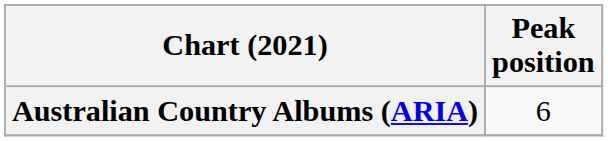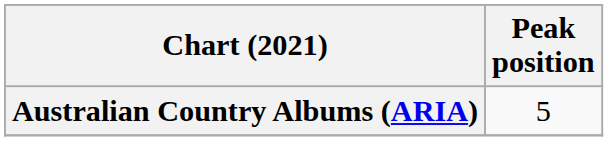 <table class="wikitable sortable plainrowheaders" style="text-align:center">
 <tr>
 <th scope="col">Chart (2021)</th>
 <th scope="col">Peak<br>position</th>
 </tr>
 <tr>
 <th scope="row">Australian Country Albums (<a href='#'>ARIA</a>)</th>
-<td>6</td>
+<td>5</td>
 </tr>
 <tr>
 </tr>
 <tr>
 </tr>
 <tr>
 </tr>
 <tr>
 </tr>
 <tr>
 </tr>
 <tr>
 </tr>
 </table>
